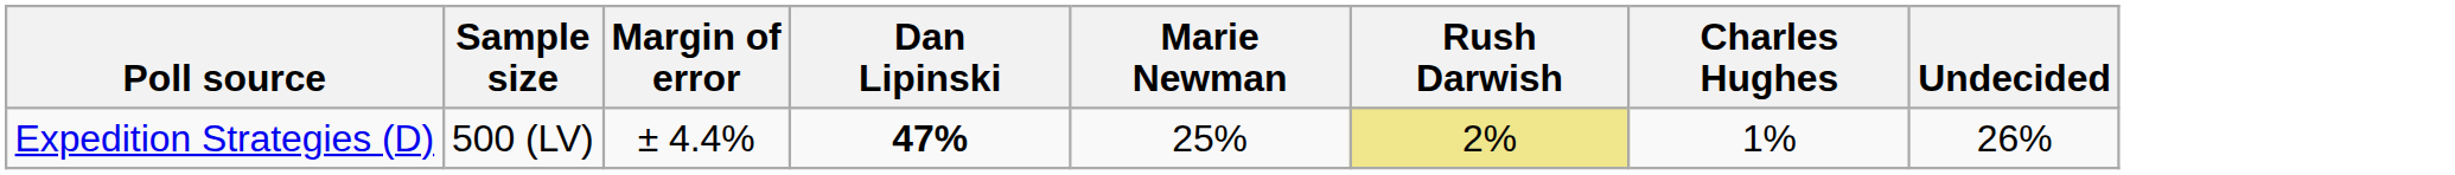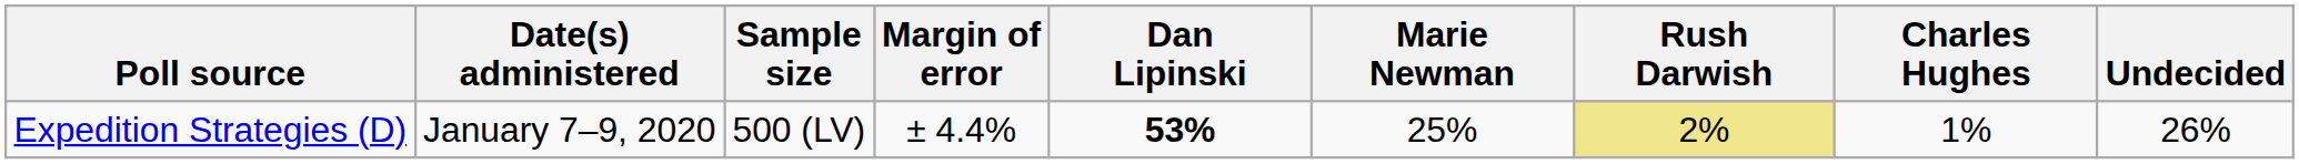 <table class="wikitable" style="font-size:90%;text-align:center;">
 <tr valign= bottom>
 <th>Poll source</th>
+<th>Date(s)<br>administered</th>
 <th>Sample<br>size</th>
 <th>Margin of<br>error</th>
 <th style="width:100px;">Dan<br>Lipinski</th>
 <th style="width:100px;">Marie<br>Newman</th>
 <th style="width:100px;">Rush<br>Darwish</th>
 <th style="width:100px;">Charles<br>Hughes</th>
 <th>Undecided</th>
 </tr>
 <tr>
 <td><a href='#'>Expedition Strategies (D)</a></td>
+<td align=center>January 7–9, 2020</td>
 <td align=center>500 (LV)</td>
 <td align=center>± 4.4%</td>
-<td><strong>47%</strong></td>
+<td><strong>53%</strong></td>
 <td align=center>25%</td>
 <td align=center style="background: khaki;">2%</td>
 <td align=center>1%</td>
 <td align=center>26%</td>
 </tr>
 </table>
